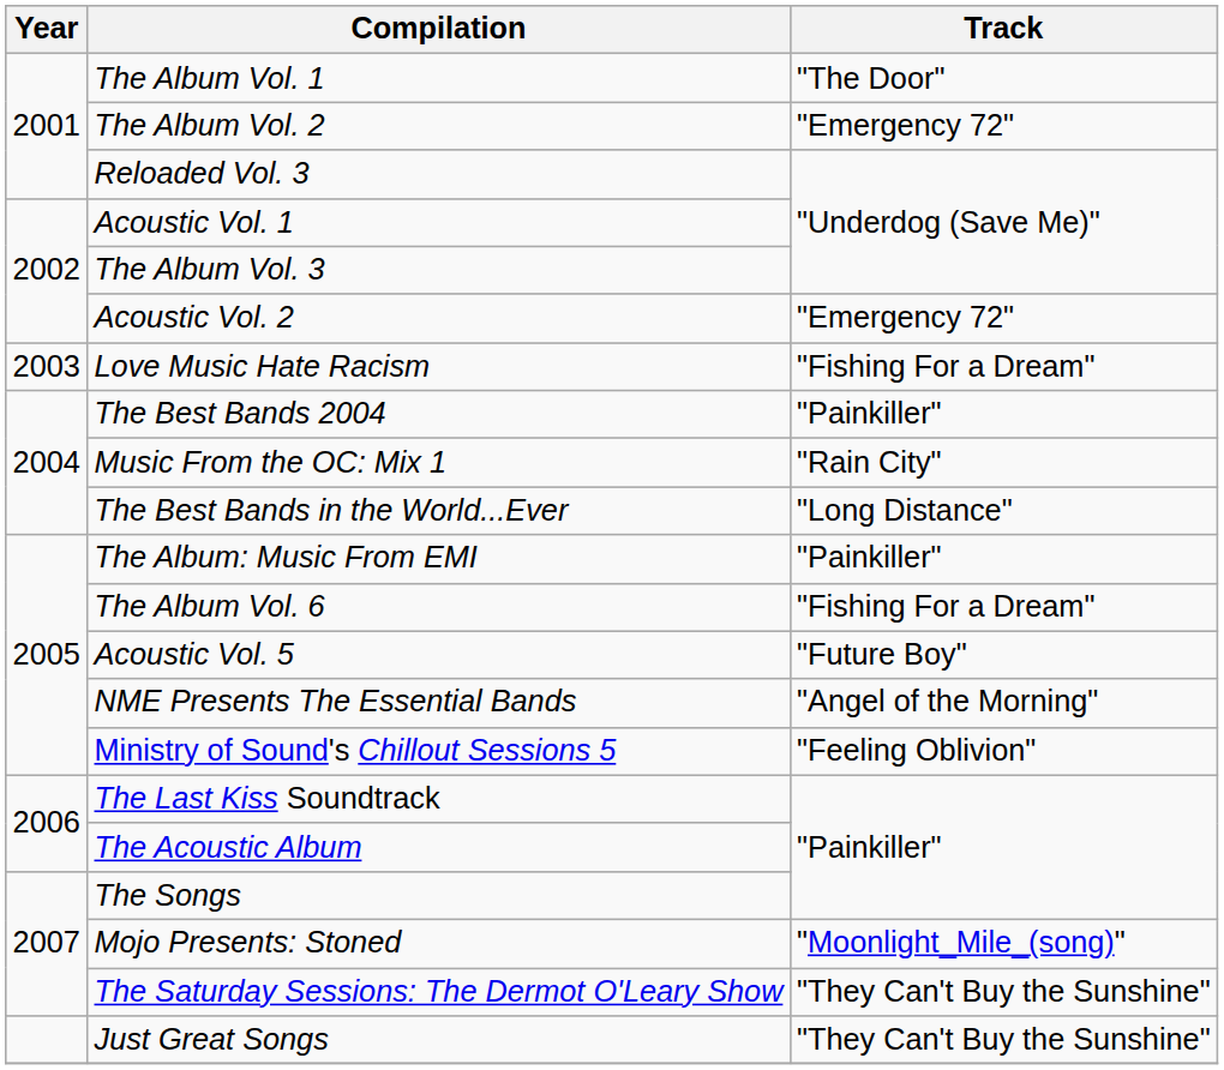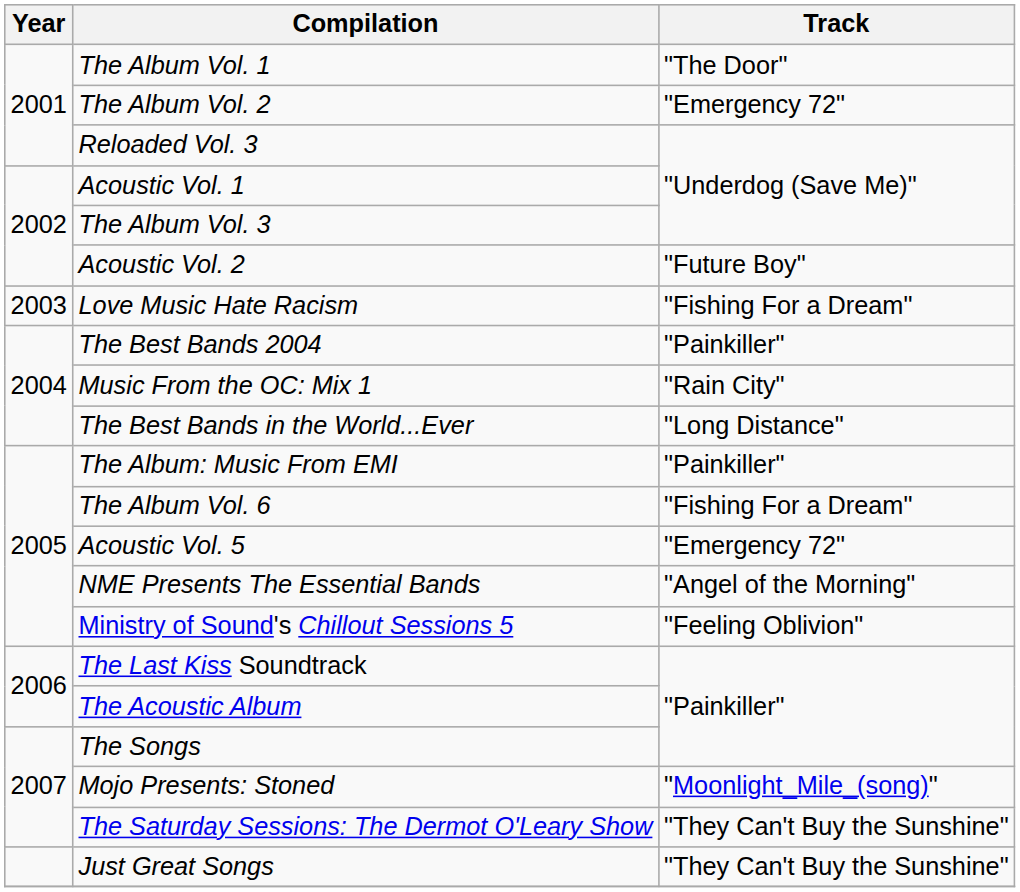 <table class="wikitable plainrowheaders">
 <tr>
 <th>Year</th>
 <th>Compilation</th>
 <th>Track</th>
 </tr>
 <tr>
 <td rowspan="3">2001</td>
 <td><em>The Album Vol. 1</em></td>
 <td>"The Door"</td>
 </tr>
 <tr>
 <td><em>The Album Vol. 2</em></td>
 <td>"Emergency 72"</td>
 </tr>
 <tr>
 <td><em>Reloaded Vol. 3</em></td>
 <td rowspan="3">"Underdog (Save Me)"</td>
 </tr>
 <tr>
 <td rowspan="3">2002</td>
 <td><em>Acoustic Vol. 1</em></td>
 </tr>
 <tr>
 <td><em>The Album Vol. 3</em></td>
 </tr>
 <tr>
 <td><em>Acoustic Vol. 2</em></td>
-<td>"Emergency 72"</td>
+<td>"Future Boy"</td>
 </tr>
 <tr>
 <td>2003</td>
 <td><em>Love Music Hate Racism</em></td>
 <td>"Fishing For a Dream"</td>
 </tr>
 <tr>
 <td rowspan="3">2004</td>
 <td><em>The Best Bands 2004</em></td>
 <td>"Painkiller"</td>
 </tr>
 <tr>
 <td><em>Music From the OC: Mix 1</em></td>
 <td>"Rain City"</td>
 </tr>
 <tr>
 <td><em>The Best Bands in the World...Ever</em></td>
 <td>"Long Distance"</td>
 </tr>
 <tr>
 <td rowspan="5">2005</td>
 <td><em>The Album: Music From EMI</em></td>
 <td>"Painkiller"</td>
 </tr>
 <tr>
 <td><em>The Album Vol. 6</em></td>
 <td>"Fishing For a Dream"</td>
 </tr>
 <tr>
 <td><em>Acoustic Vol. 5</em></td>
-<td>"Future Boy"</td>
+<td>"Emergency 72"</td>
 </tr>
 <tr>
 <td><em>NME Presents The Essential Bands</em></td>
 <td>"Angel of the Morning"</td>
 </tr>
 <tr>
 <td><a href='#'>Ministry of Sound</a>'s <em><a href='#'>Chillout Sessions 5</a></em></td>
 <td>"Feeling Oblivion"</td>
 </tr>
 <tr>
 <td rowspan="2">2006</td>
 <td><em><a href='#'>The Last Kiss</a></em> Soundtrack</td>
 <td rowspan="3">"Painkiller"</td>
 </tr>
 <tr>
 <td><em><a href='#'>The Acoustic Album</a></em></td>
 </tr>
 <tr>
 <td rowspan="3">2007</td>
 <td><em>The Songs</em></td>
 </tr>
 <tr>
 <td><em>Mojo Presents: Stoned</em></td>
 <td>"<a href='#'>Moonlight_Mile_(song)</a>"</td>
 </tr>
 <tr>
 <td><em><a href='#'>The Saturday Sessions: The Dermot O'Leary Show</a></em></td>
 <td>"They Can't Buy the Sunshine"</td>
 </tr>
 <tr>
 <td></td>
 <td><em>Just Great Songs</em></td>
 <td>"They Can't Buy the Sunshine"</td>
 </tr>
 <tr>
 </tr>
 </table>
